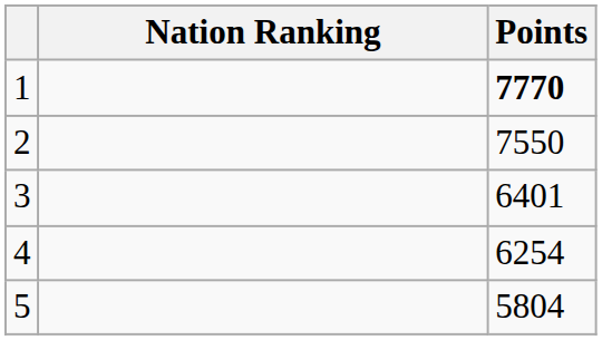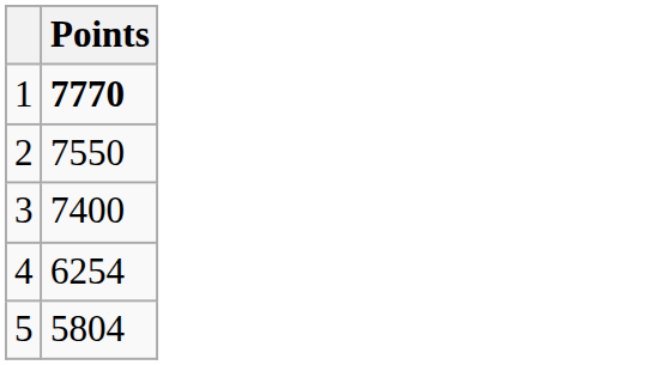 <table class="wikitable col3right">
 <tr>
 <th></th>
-<th style="width:200px; white-space:nowrap;">Nation Ranking</th>
 <th style="width:20px;">Points</th>
 </tr>
 <tr>
 <td>1</td>
-<td></td>
 <td><strong>7770</strong></td>
 </tr>
 <tr>
 <td>2</td>
-<td></td>
 <td>7550</td>
 </tr>
 <tr>
 <td>3</td>
-<td></td>
-<td>6401</td>
+<td>7400</td>
 </tr>
 <tr>
 <td>4</td>
-<td></td>
 <td>6254</td>
 </tr>
 <tr>
 <td>5</td>
-<td></td>
 <td>5804</td>
 </tr>
 </table>
